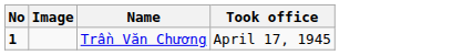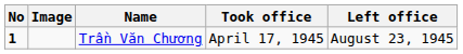 <table class="wikitable sortable">
 <tr>
 <th>No</th>
 <th>Image</th>
 <th>Name</th>
 <th>Took office</th>
+<th>Left office</th>
 </tr>
 <tr>
 <td><strong>1</strong></td>
 <td></td>
 <td><a href='#'>Trần Văn Chương</a></td>
 <td>April 17, 1945</td>
+<td>August 23, 1945</td>
 </tr>
 </table>
